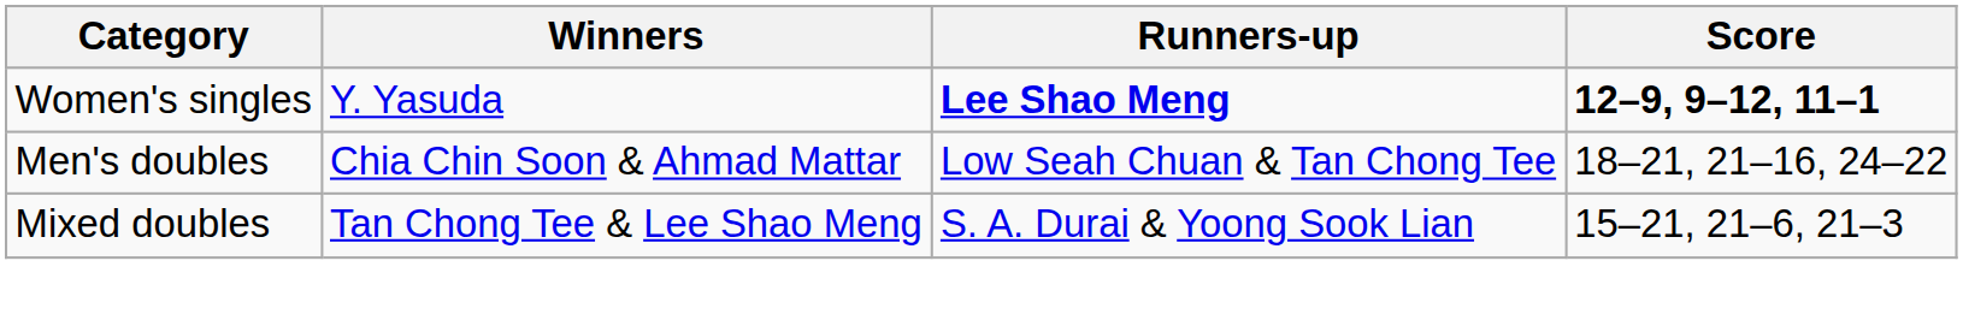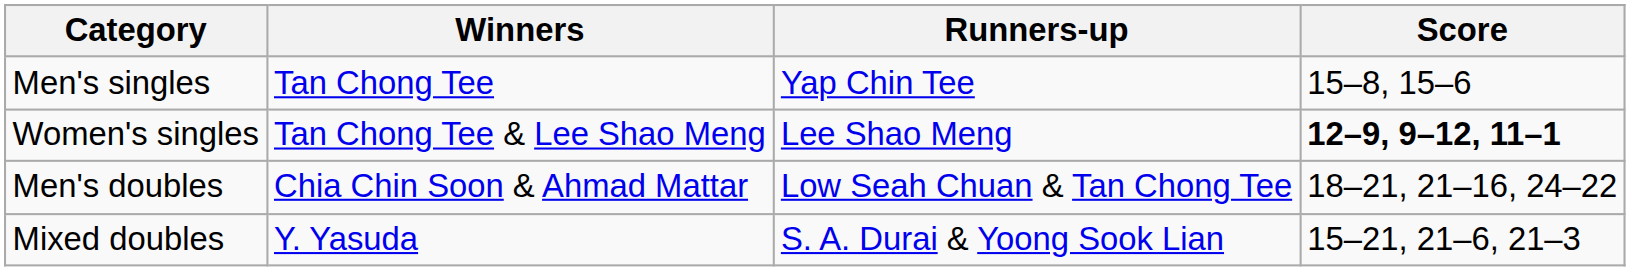 <table class="wikitable">
 <tr>
 <th>Category</th>
 <th>Winners</th>
 <th>Runners-up</th>
 <th>Score</th>
 </tr>
 <tr>
+<td>Men's singles</td>
+<td> <a href='#'>Tan Chong Tee</a></td>
+<td> <a href='#'>Yap Chin Tee</a></td>
+<td>15–8, 15–6</td>
+</tr>
+<tr>
 <td>Women's singles</td>
-<td> <a href='#'>Y. Yasuda</a></td>
-<td><strong> <a href='#'>Lee Shao Meng</a></strong></td>
+<td> <a href='#'>Tan Chong Tee</a> & <a href='#'>Lee Shao Meng</a></td>
+<td> <a href='#'>Lee Shao Meng</a></td>
 <td><strong>12–9, 9–12, 11–1</strong></td>
 </tr>
 <tr>
 <td>Men's doubles</td>
 <td> <a href='#'>Chia Chin Soon</a> & <a href='#'>Ahmad Mattar</a></td>
 <td> <a href='#'>Low Seah Chuan</a> & <a href='#'>Tan Chong Tee</a></td>
 <td>18–21, 21–16, 24–22</td>
 </tr>
 <tr>
 <td>Mixed doubles</td>
-<td> <a href='#'>Tan Chong Tee</a> & <a href='#'>Lee Shao Meng</a></td>
+<td> <a href='#'>Y. Yasuda</a></td>
 <td> <a href='#'>S. A. Durai</a> & <a href='#'>Yoong Sook Lian</a></td>
 <td>15–21, 21–6, 21–3</td>
 </tr>
 </table>
